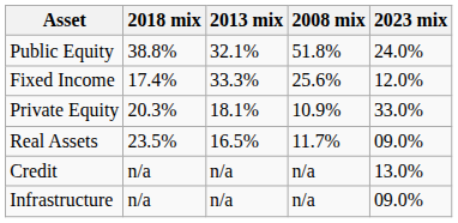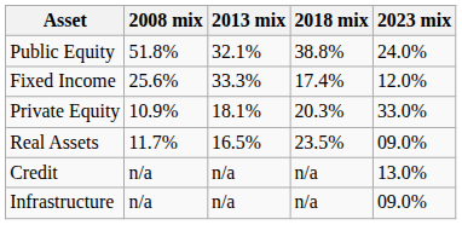 <table class="wikitable sortable">
 <tr>
 <th>Asset</th>
+<th>2008 mix</th>
+<th>2013 mix</th>
 <th>2018 mix</th>
-<th>2013 mix</th>
-<th>2008 mix</th>
 <th>2023 mix</th>
 </tr>
 <tr>
 <td>Public Equity</td>
+<td>51.8%</td>
+<td>32.1%</td>
 <td>38.8%</td>
-<td>32.1%</td>
-<td>51.8%</td>
 <td>24.0%</td>
 </tr>
 <tr>
 <td>Fixed Income</td>
+<td>25.6%</td>
+<td>33.3%</td>
 <td>17.4%</td>
-<td>33.3%</td>
-<td>25.6%</td>
 <td>12.0%</td>
 </tr>
 <tr>
 <td>Private Equity</td>
+<td>10.9%</td>
+<td>18.1%</td>
 <td>20.3%</td>
-<td>18.1%</td>
-<td>10.9%</td>
 <td>33.0%</td>
 </tr>
 <tr>
 <td>Real Assets</td>
+<td>11.7%</td>
+<td>16.5%</td>
 <td>23.5%</td>
-<td>16.5%</td>
-<td>11.7%</td>
 <td>09.0%</td>
 </tr>
 <tr>
 <td>Credit</td>
 <td>n/a</td>
 <td>n/a</td>
 <td>n/a</td>
 <td>13.0%</td>
 </tr>
 <tr>
 <td>Infrastructure</td>
 <td>n/a</td>
 <td>n/a</td>
 <td>n/a</td>
 <td>09.0%</td>
 </tr>
 </table>
